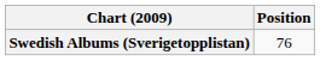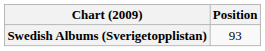 <table class="wikitable plainrowheaders" style="text-align:center">
 <tr>
 <th>Chart (2009)</th>
 <th>Position</th>
 </tr>
 <tr>
 <th scope="row">Swedish Albums (Sverigetopplistan)</th>
-<td>76</td>
+<td>93</td>
 </tr>
 </table>
